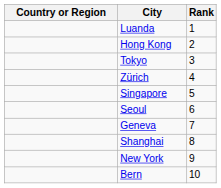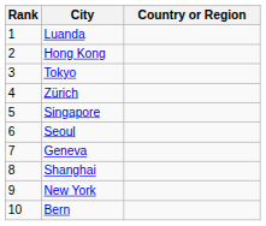 <table class="wikitable sortable">
 <tr>
+<th scope="col">Rank</th>
+<th scope="col" style="width:100px;">City</th>
 <th scope="col" style="width:170px;">Country or Region</th>
-<th scope="col" style="width:100px;">City</th>
-<th scope="col">Rank</th>
 </tr>
 <tr>
+<td>1</td>
+<td><a href='#'>Luanda</a></td>
 <td></td>
-<td><a href='#'>Luanda</a></td>
-<td>1</td>
 </tr>
 <tr>
+<td>2</td>
+<td><a href='#'>Hong Kong</a></td>
 <td></td>
-<td><a href='#'>Hong Kong</a></td>
-<td>2</td>
 </tr>
 <tr>
+<td>3</td>
+<td><a href='#'>Tokyo</a></td>
 <td></td>
-<td><a href='#'>Tokyo</a></td>
-<td>3</td>
 </tr>
 <tr>
+<td>4</td>
+<td><a href='#'>Zürich</a></td>
 <td></td>
-<td><a href='#'>Zürich</a></td>
-<td>4</td>
 </tr>
 <tr>
+<td>5</td>
+<td><a href='#'>Singapore</a></td>
 <td></td>
-<td><a href='#'>Singapore</a></td>
-<td>5</td>
 </tr>
 <tr>
+<td>6</td>
+<td><a href='#'>Seoul</a></td>
 <td></td>
-<td><a href='#'>Seoul</a></td>
-<td>6</td>
 </tr>
 <tr>
+<td>7</td>
+<td><a href='#'>Geneva</a></td>
 <td></td>
-<td><a href='#'>Geneva</a></td>
-<td>7</td>
 </tr>
 <tr>
+<td>8</td>
+<td><a href='#'>Shanghai</a></td>
 <td></td>
-<td><a href='#'>Shanghai</a></td>
-<td>8</td>
 </tr>
 <tr>
+<td>9</td>
+<td><a href='#'>New York</a></td>
 <td></td>
-<td><a href='#'>New York</a></td>
-<td>9</td>
 </tr>
 <tr>
+<td>10</td>
+<td><a href='#'>Bern</a></td>
 <td></td>
-<td><a href='#'>Bern</a></td>
-<td>10</td>
 </tr>
 </table>
